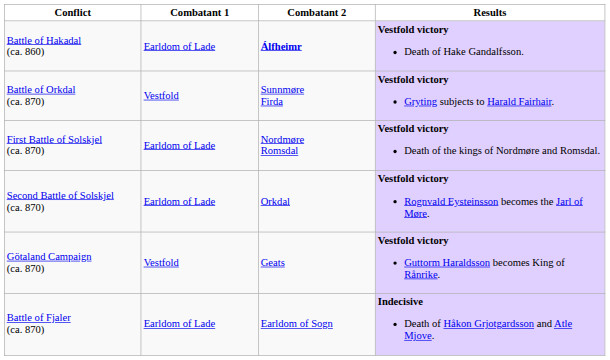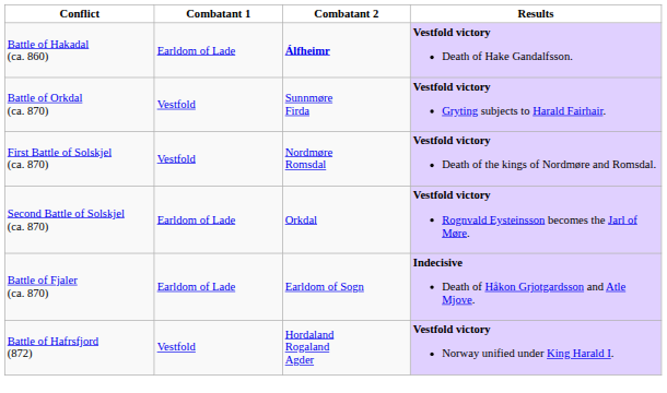 <table class="wikitable">
 <tr>
 <th style="background:white" rowspan="1" width=200px><span>Conflict</span></th>
 <th style="background:white" rowspan="1" width=170px><span>Combatant 1</span></th>
 <th style="background:white" rowspan="1" width=170px><span>Combatant 2</span></th>
 <th style="background:white" rowspan="1" width=340px><span>Results</span></th>
 </tr>
 <tr>
 <td><a href='#'>Battle of Hakadal</a><br>(ca. 860)</td>
 <td><a href='#'>Earldom of Lade</a></td>
 <td><strong><a href='#'>Álfheimr</a></strong></td>
 <td style="background:#E0D0FF"><strong>Vestfold victory</strong><br><ul><li>Death of Hake Gandalfsson.</li></ul></td>
 </tr>
 <tr>
 <td><a href='#'>Battle of Orkdal</a><br>(ca. 870)</td>
 <td> <a href='#'>Vestfold</a></td>
 <td><a href='#'>Sunnmøre</a><br><a href='#'>Firda</a></td>
 <td style="background:#E0D0FF"><strong>Vestfold victory</strong><br><ul><li><a href='#'>Gryting</a> subjects to <a href='#'>Harald Fairhair</a>.</li></ul></td>
 </tr>
 <tr>
 <td><a href='#'>First Battle of Solskjel</a><br>(ca. 870)</td>
-<td><a href='#'>Earldom of Lade</a></td>
+<td> <a href='#'>Vestfold</a></td>
 <td><a href='#'>Nordmøre</a><br> <a href='#'>Romsdal</a></td>
 <td style="background:#E0D0FF"><strong>Vestfold victory</strong><br><ul><li>Death of the kings of Nordmøre and Romsdal.</li></ul></td>
 </tr>
 <tr>
 <td><a href='#'>Second Battle of Solskjel</a><br>(ca. 870)</td>
 <td><a href='#'>Earldom of Lade</a></td>
 <td><a href='#'>Orkdal</a></td>
 <td style="background:#E0D0FF"><strong>Vestfold victory</strong><br><ul><li><a href='#'>Rognvald Eysteinsson</a> becomes the <a href='#'>Jarl of Møre</a>.</li></ul></td>
 </tr>
 <tr>
-<td><a href='#'>Götaland Campaign</a><br>(ca. 870)</td>
-<td> <a href='#'>Vestfold</a></td>
-<td><a href='#'>Geats</a></td>
-<td style="background:#E0D0FF"><strong>Vestfold victory</strong><br><ul><li><a href='#'>Guttorm Haraldsson</a> becomes King of <a href='#'>Rånrike</a>.</li></ul></td>
-</tr>
-<tr>
 <td><a href='#'>Battle of Fjaler</a><br>(ca. 870)</td>
 <td><a href='#'>Earldom of Lade</a></td>
 <td><a href='#'>Earldom of Sogn</a></td>
 <td style="background:#E0D0FF"><strong>Indecisive</strong><br><ul><li>Death of <a href='#'>Håkon Grjotgardsson</a> and <a href='#'>Atle Mjove</a>.</li></ul></td>
 </tr>
+<tr>
+<td><a href='#'>Battle of Hafrsfjord</a><br>(872)</td>
+<td> <a href='#'>Vestfold</a></td>
+<td><a href='#'>Hordaland</a><br><a href='#'>Rogaland</a><br><a href='#'>Agder</a><br></td>
+<td style="background:#E0D0FF"><strong>Vestfold victory</strong><br><ul><li>Norway unified under <a href='#'>King Harald I</a>.</li></ul></td>
+</tr>
 </table>
